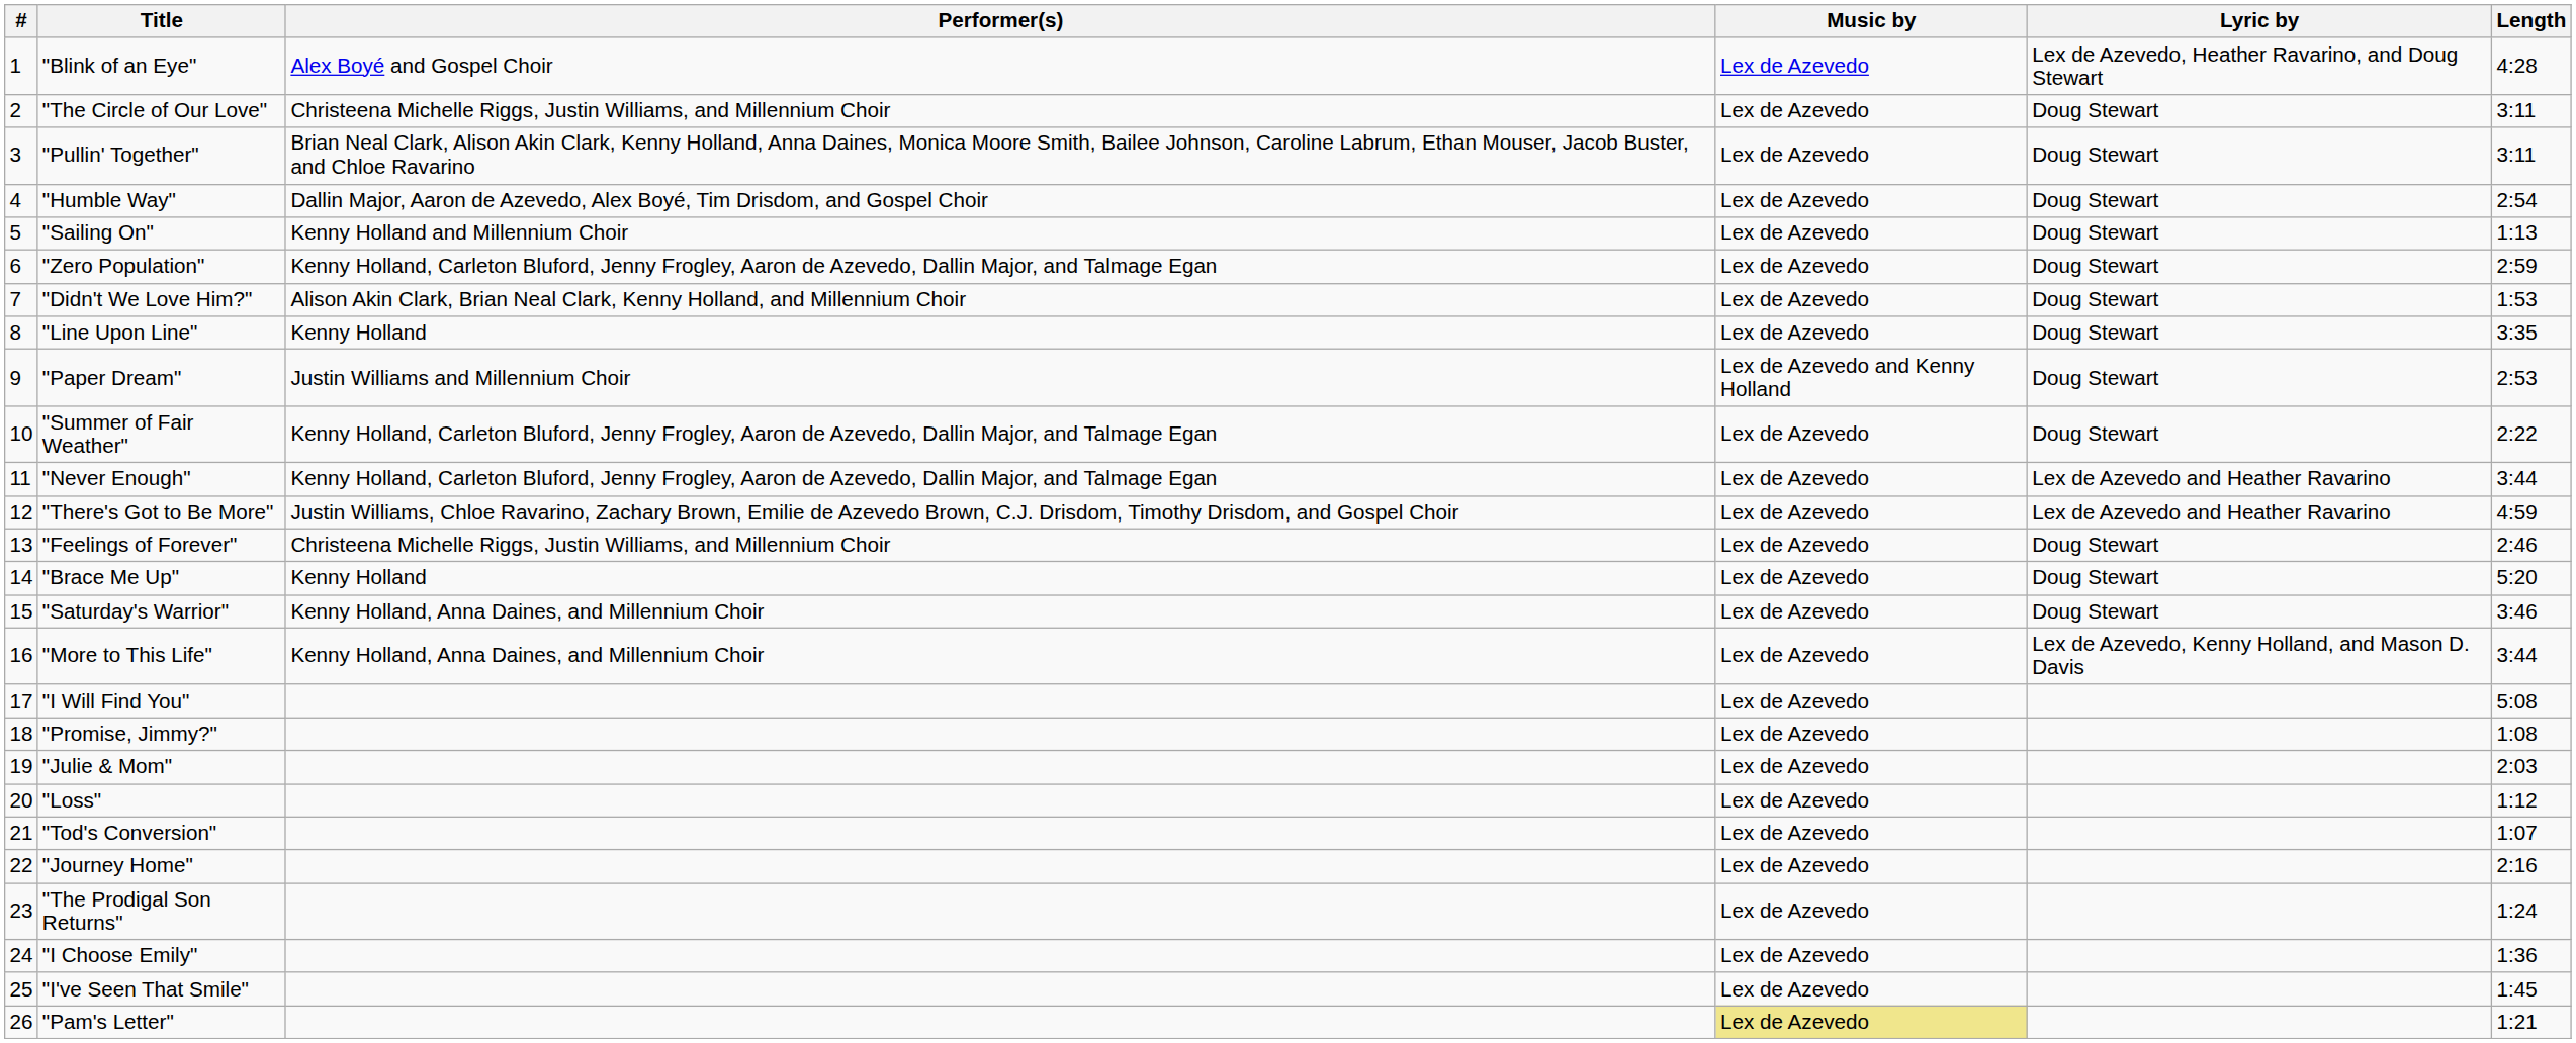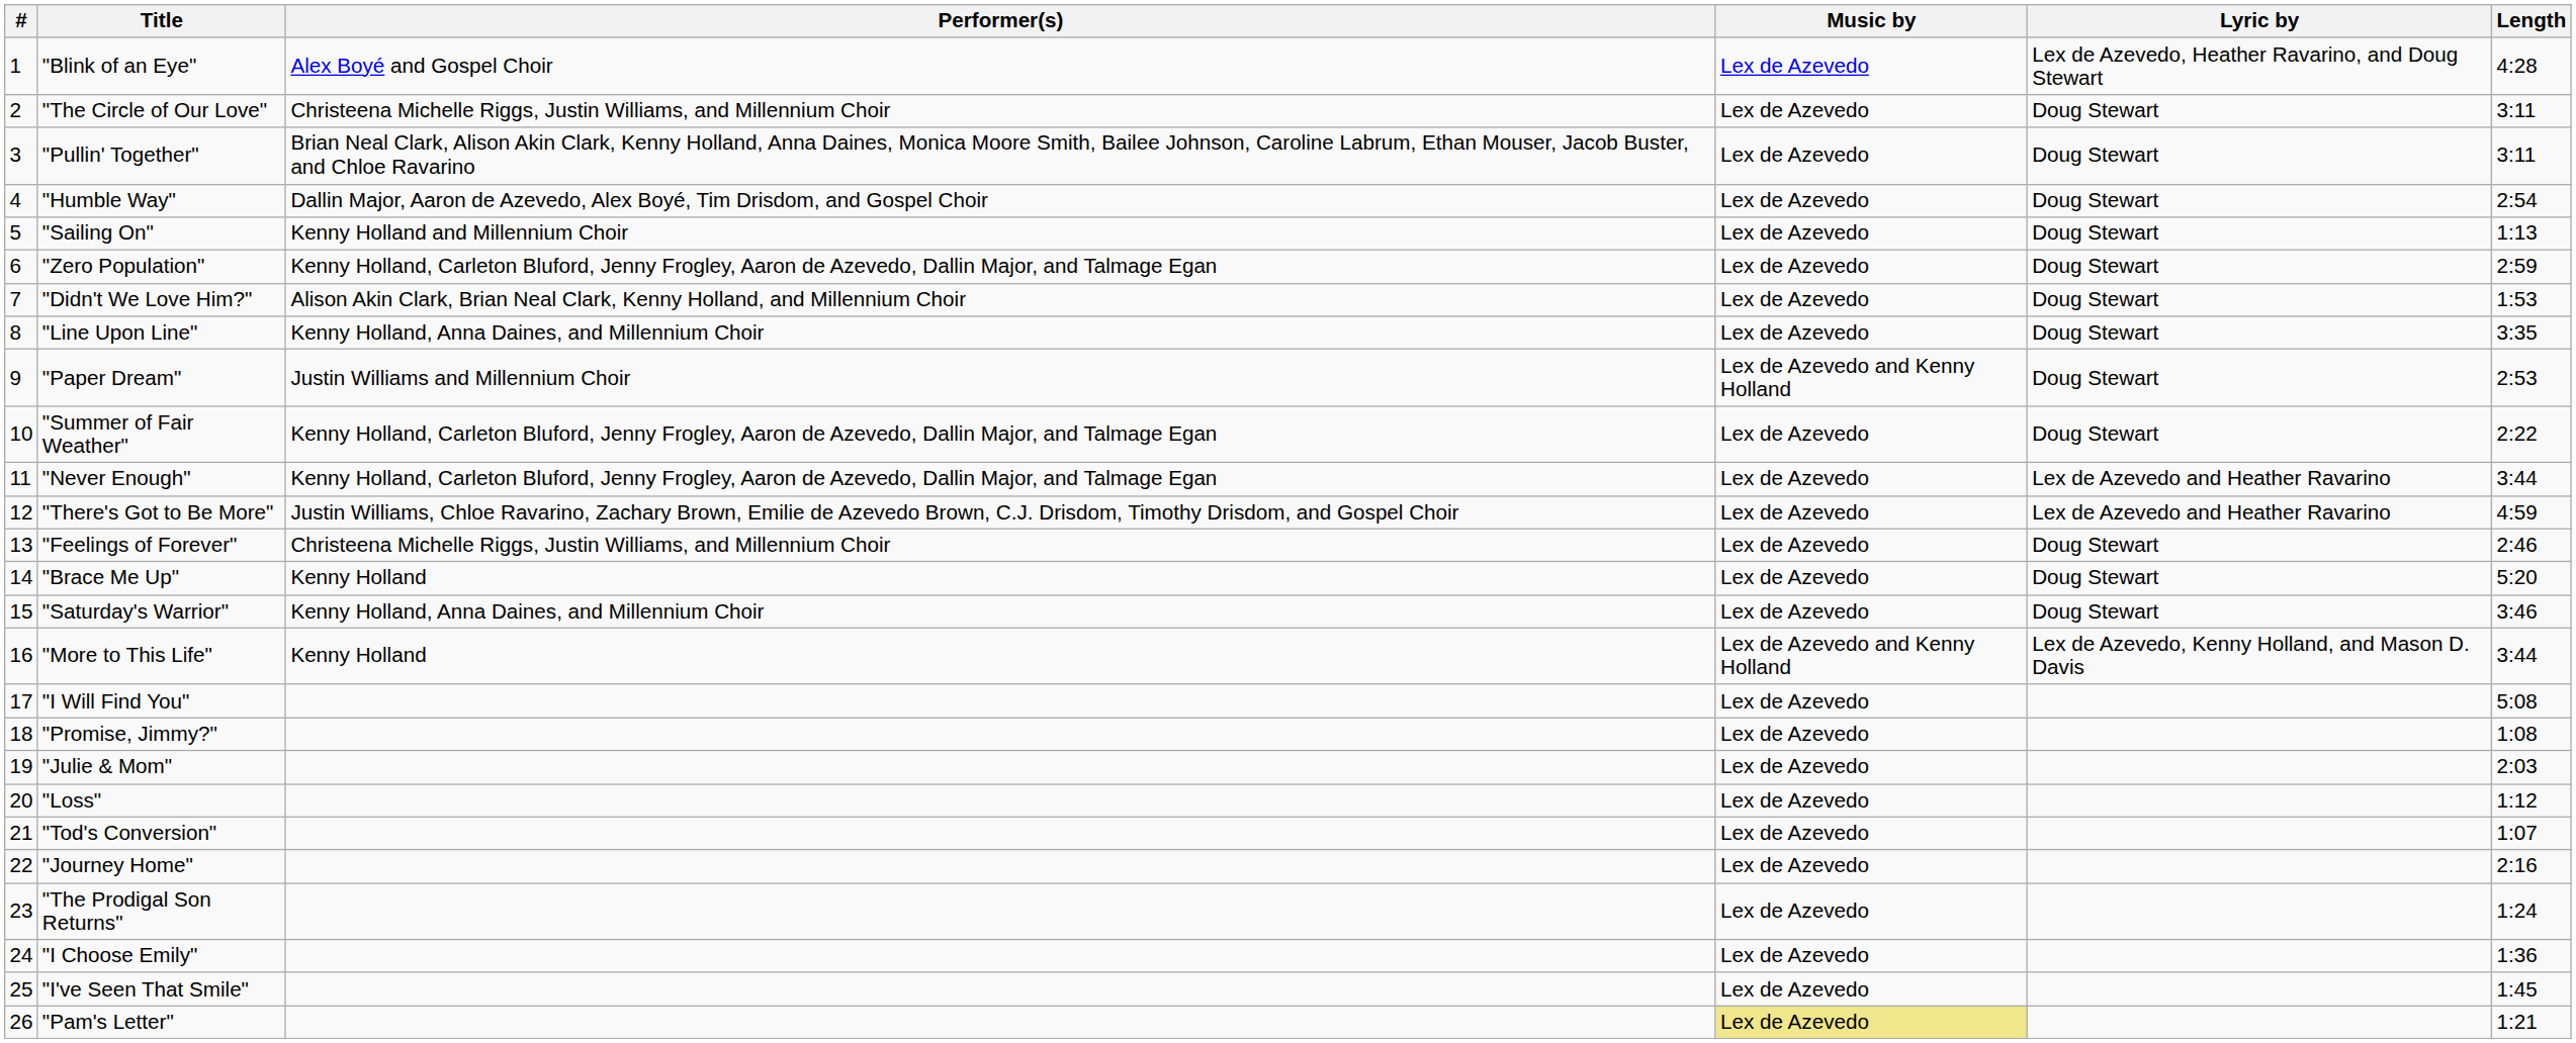 <table class="wikitable" style="font-size: 100%">
 <tr>
 <th align="center">#</th>
 <th align="center">Title</th>
 <th align="center">Performer(s)</th>
 <th align="center">Music by</th>
 <th align="center">Lyric by</th>
 <th align="center">Length</th>
 </tr>
 <tr>
 <td>1</td>
 <td>"Blink of an Eye"</td>
 <td><a href='#'>Alex Boyé</a> and Gospel Choir</td>
 <td><a href='#'>Lex de Azevedo</a></td>
 <td>Lex de Azevedo, Heather Ravarino, and Doug Stewart</td>
 <td>4:28</td>
 </tr>
 <tr>
 <td>2</td>
 <td>"The Circle of Our Love"</td>
 <td>Christeena Michelle Riggs, Justin Williams, and Millennium Choir</td>
 <td>Lex de Azevedo</td>
 <td>Doug Stewart</td>
 <td>3:11</td>
 </tr>
 <tr>
 <td>3</td>
 <td>"Pullin' Together"</td>
 <td>Brian Neal Clark, Alison Akin Clark, Kenny Holland, Anna Daines, Monica Moore Smith, Bailee Johnson, Caroline Labrum, Ethan Mouser, Jacob Buster, and Chloe Ravarino</td>
 <td>Lex de Azevedo</td>
 <td>Doug Stewart</td>
 <td>3:11</td>
 </tr>
 <tr>
 <td>4</td>
 <td>"Humble Way"</td>
 <td>Dallin Major, Aaron de Azevedo, Alex Boyé, Tim Drisdom, and Gospel Choir</td>
 <td>Lex de Azevedo</td>
 <td>Doug Stewart</td>
 <td>2:54</td>
 </tr>
 <tr>
 <td>5</td>
 <td>"Sailing On"</td>
 <td>Kenny Holland and Millennium Choir</td>
 <td>Lex de Azevedo</td>
 <td>Doug Stewart</td>
 <td>1:13</td>
 </tr>
 <tr>
 <td>6</td>
 <td>"Zero Population"</td>
 <td>Kenny Holland, Carleton Bluford, Jenny Frogley, Aaron de Azevedo, Dallin Major, and Talmage Egan</td>
 <td>Lex de Azevedo</td>
 <td>Doug Stewart</td>
 <td>2:59</td>
 </tr>
 <tr>
 <td>7</td>
 <td>"Didn't We Love Him?"</td>
 <td>Alison Akin Clark, Brian Neal Clark, Kenny Holland, and Millennium Choir</td>
 <td>Lex de Azevedo</td>
 <td>Doug Stewart</td>
 <td>1:53</td>
 </tr>
 <tr>
 <td>8</td>
 <td>"Line Upon Line"</td>
-<td>Kenny Holland</td>
+<td>Kenny Holland, Anna Daines, and Millennium Choir</td>
 <td>Lex de Azevedo</td>
 <td>Doug Stewart</td>
 <td>3:35</td>
 </tr>
 <tr>
 <td>9</td>
 <td>"Paper Dream"</td>
 <td>Justin Williams and Millennium Choir</td>
 <td>Lex de Azevedo and Kenny Holland</td>
 <td>Doug Stewart</td>
 <td>2:53</td>
 </tr>
 <tr>
 <td>10</td>
 <td>"Summer of Fair Weather"</td>
 <td>Kenny Holland, Carleton Bluford, Jenny Frogley, Aaron de Azevedo, Dallin Major, and Talmage Egan</td>
 <td>Lex de Azevedo</td>
 <td>Doug Stewart</td>
 <td>2:22</td>
 </tr>
 <tr>
 <td>11</td>
 <td>"Never Enough"</td>
 <td>Kenny Holland, Carleton Bluford, Jenny Frogley, Aaron de Azevedo, Dallin Major, and Talmage Egan</td>
 <td>Lex de Azevedo</td>
 <td>Lex de Azevedo and Heather Ravarino</td>
 <td>3:44</td>
 </tr>
 <tr>
 <td>12</td>
 <td>"There's Got to Be More"</td>
 <td>Justin Williams, Chloe Ravarino, Zachary Brown, Emilie de Azevedo Brown, C.J. Drisdom, Timothy Drisdom, and Gospel Choir</td>
 <td>Lex de Azevedo</td>
 <td>Lex de Azevedo and Heather Ravarino</td>
 <td>4:59</td>
 </tr>
 <tr>
 <td>13</td>
 <td>"Feelings of Forever"</td>
 <td>Christeena Michelle Riggs, Justin Williams, and Millennium Choir</td>
 <td>Lex de Azevedo</td>
 <td>Doug Stewart</td>
 <td>2:46</td>
 </tr>
 <tr>
 <td>14</td>
 <td>"Brace Me Up"</td>
 <td>Kenny Holland</td>
 <td>Lex de Azevedo</td>
 <td>Doug Stewart</td>
 <td>5:20</td>
 </tr>
 <tr>
 <td>15</td>
 <td>"Saturday's Warrior"</td>
 <td>Kenny Holland, Anna Daines, and Millennium Choir</td>
 <td>Lex de Azevedo</td>
 <td>Doug Stewart</td>
 <td>3:46</td>
 </tr>
 <tr>
 <td>16</td>
 <td>"More to This Life"</td>
-<td>Kenny Holland, Anna Daines, and Millennium Choir</td>
-<td>Lex de Azevedo</td>
+<td>Kenny Holland</td>
+<td>Lex de Azevedo and Kenny Holland</td>
 <td>Lex de Azevedo, Kenny Holland, and Mason D. Davis</td>
 <td>3:44</td>
 </tr>
 <tr>
 <td>17</td>
 <td>"I Will Find You"</td>
 <td></td>
 <td>Lex de Azevedo</td>
 <td></td>
 <td>5:08</td>
 </tr>
 <tr>
 <td>18</td>
 <td>"Promise, Jimmy?"</td>
 <td></td>
 <td>Lex de Azevedo</td>
 <td></td>
 <td>1:08</td>
 </tr>
 <tr>
 <td>19</td>
 <td>"Julie & Mom"</td>
 <td></td>
 <td>Lex de Azevedo</td>
 <td></td>
 <td>2:03</td>
 </tr>
 <tr>
 <td>20</td>
 <td>"Loss"</td>
 <td></td>
 <td>Lex de Azevedo</td>
 <td></td>
 <td>1:12</td>
 </tr>
 <tr>
 <td>21</td>
 <td>"Tod's Conversion"</td>
 <td></td>
 <td>Lex de Azevedo</td>
 <td></td>
 <td>1:07</td>
 </tr>
 <tr>
 <td>22</td>
 <td>"Journey Home"</td>
 <td></td>
 <td>Lex de Azevedo</td>
 <td></td>
 <td>2:16</td>
 </tr>
 <tr>
 <td>23</td>
 <td>"The Prodigal Son Returns"</td>
 <td></td>
 <td>Lex de Azevedo</td>
 <td></td>
 <td>1:24</td>
 </tr>
 <tr>
 <td>24</td>
 <td>"I Choose Emily"</td>
 <td></td>
 <td>Lex de Azevedo</td>
 <td></td>
 <td>1:36</td>
 </tr>
 <tr>
 <td>25</td>
 <td>"I've Seen That Smile"</td>
 <td></td>
 <td>Lex de Azevedo</td>
 <td></td>
 <td>1:45</td>
 </tr>
 <tr>
 <td>26</td>
 <td>"Pam's Letter"</td>
 <td></td>
 <td style="background: khaki;">Lex de Azevedo</td>
 <td></td>
 <td>1:21</td>
 </tr>
 <tr>
 </tr>
 </table>
